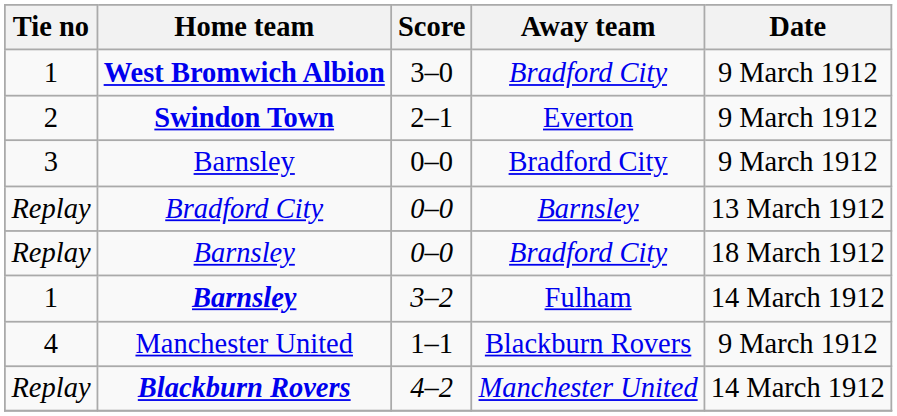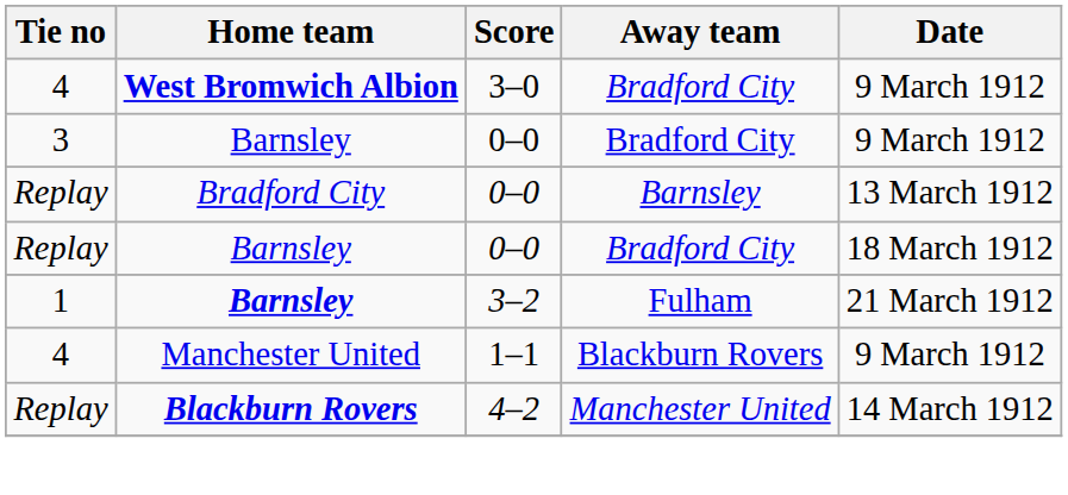 <table class="wikitable" style="text-align: center">
 <tr>
 <th>Tie no</th>
 <th>Home team</th>
 <th>Score</th>
 <th>Away team</th>
 <th>Date</th>
 </tr>
 <tr>
-<td>1</td>
+<td>4</td>
 <td><strong><a href='#'>West Bromwich Albion</a></strong></td>
 <td>3–0</td>
 <td><em><a href='#'>Bradford City</a></em></td>
-<td>9 March 1912</td>
-</tr>
-<tr>
-<td>2</td>
-<td><strong><a href='#'>Swindon Town</a></strong></td>
-<td>2–1</td>
-<td><a href='#'>Everton</a></td>
 <td>9 March 1912</td>
 </tr>
 <tr>
 <td>3</td>
 <td><a href='#'>Barnsley</a></td>
 <td>0–0</td>
 <td><a href='#'>Bradford City</a></td>
 <td>9 March 1912</td>
 </tr>
 <tr>
 <td><em>Replay</em></td>
 <td><em><a href='#'>Bradford City</a></em></td>
 <td><em>0–0</em></td>
 <td><em><a href='#'>Barnsley</a></em></td>
 <td>13 March 1912</td>
 </tr>
 <tr>
 <td><em>Replay</em></td>
 <td><em><a href='#'>Barnsley</a></em></td>
 <td><em>0–0</em></td>
 <td><em><a href='#'>Bradford City</a></em></td>
 <td>18 March 1912</td>
 </tr>
 <tr>
 <td>1</td>
 <td><strong><em><a href='#'>Barnsley</a></em></strong></td>
 <td><em>3–2</em></td>
 <td><a href='#'>Fulham</a></td>
-<td>14 March 1912</td>
+<td>21 March 1912</td>
 </tr>
 <tr>
 <td>4</td>
 <td><a href='#'>Manchester United</a></td>
 <td>1–1</td>
 <td><a href='#'>Blackburn Rovers</a></td>
 <td>9 March 1912</td>
 </tr>
 <tr>
 <td><em>Replay</em></td>
 <td><strong><em><a href='#'>Blackburn Rovers</a></em></strong></td>
 <td><em>4–2</em></td>
 <td><em><a href='#'>Manchester United</a></em></td>
 <td>14 March 1912</td>
 </tr>
 <tr>
 </tr>
 </table>
